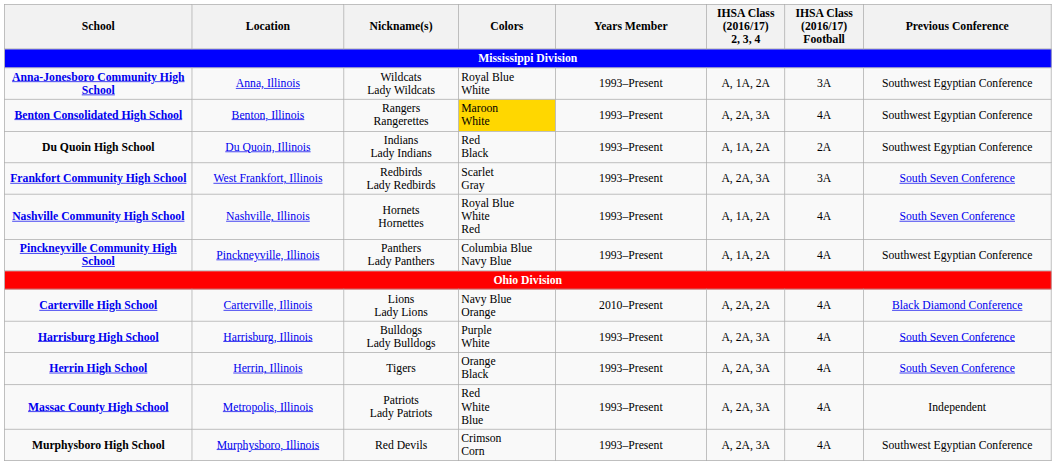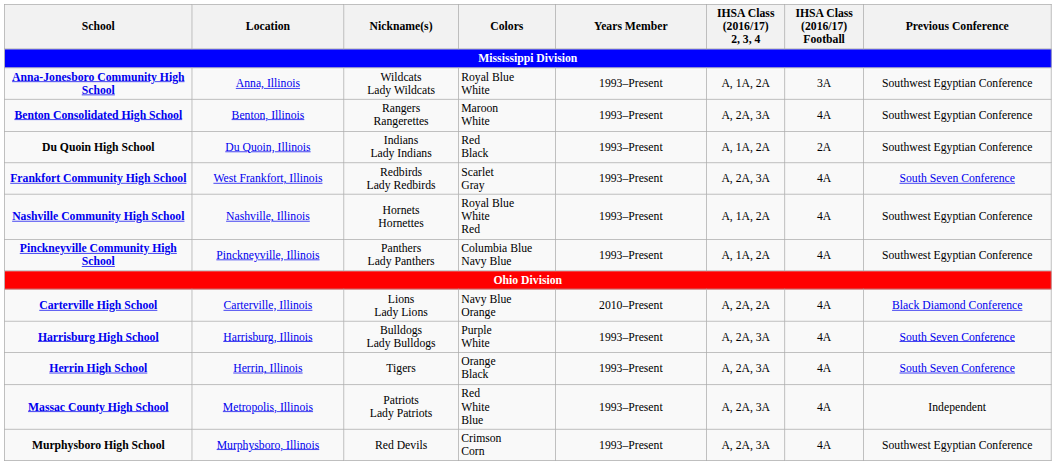 <table class="wikitable" border="1" style="text-align:center;">
 <tr>
 <th width="250"><strong>School</strong></th>
 <th width="200"><strong>Location</strong></th>
 <th width="150"><strong>Nickname(s)</strong></th>
 <th width="125"><strong>Colors</strong></th>
 <th width="200"><strong>Years Member</strong></th>
 <th width="100"><strong>IHSA Class<br>(2016/17)<br>2, 3, 4</strong></th>
 <th width="100"><strong>IHSA Class<br>(2016/17)<br>Football</strong></th>
 <th width="250"><strong>Previous Conference</strong></th>
 </tr>
 <tr style="background: Blue; color: white">
 <td colspan="9"><strong>Mississippi Division</strong></td>
 </tr>
 <tr>
 <td><strong><a href='#'>Anna-Jonesboro Community High School</a></strong></td>
 <td><a href='#'>Anna, Illinois</a></td>
 <td>Wildcats<br>Lady Wildcats</td>
 <td align="left"> Royal Blue<br> White</td>
 <td>1993–Present</td>
 <td>A, 1A, 2A</td>
 <td>3A</td>
 <td>Southwest Egyptian Conference</td>
 </tr>
 <tr>
 <td><strong><a href='#'>Benton Consolidated High School</a></strong></td>
 <td><a href='#'>Benton, Illinois</a></td>
 <td>Rangers<br>Rangerettes</td>
-<td align="left" style="background: gold;"> Maroon<br> White</td>
+<td align="left"> Maroon<br> White</td>
 <td>1993–Present</td>
 <td>A, 2A, 3A</td>
 <td>4A</td>
 <td>Southwest Egyptian Conference</td>
 </tr>
 <tr>
 <td><strong>Du Quoin High School</strong></td>
 <td><a href='#'>Du Quoin, Illinois</a></td>
 <td>Indians<br>Lady Indians</td>
 <td align="left"> Red<br> Black</td>
 <td>1993–Present</td>
 <td>A, 1A, 2A</td>
 <td>2A</td>
 <td>Southwest Egyptian Conference</td>
 </tr>
 <tr>
 <td><strong><a href='#'>Frankfort Community High School</a></strong></td>
 <td><a href='#'>West Frankfort, Illinois</a></td>
 <td>Redbirds<br>Lady Redbirds</td>
 <td align="left"> Scarlet<br> Gray</td>
 <td>1993–Present</td>
 <td>A, 2A, 3A</td>
-<td>3A</td>
+<td>4A</td>
 <td><a href='#'>South Seven Conference</a></td>
 </tr>
 <tr>
 <td><strong><a href='#'>Nashville Community High School</a></strong></td>
 <td><a href='#'>Nashville, Illinois</a></td>
 <td>Hornets<br>Hornettes</td>
 <td align="left"> Royal Blue<br> White<br> Red</td>
 <td>1993–Present</td>
 <td>A, 1A, 2A</td>
 <td>4A</td>
-<td><a href='#'>South Seven Conference</a></td>
+<td>Southwest Egyptian Conference</td>
 </tr>
 <tr>
 <td><strong><a href='#'>Pinckneyville Community High School</a></strong></td>
 <td><a href='#'>Pinckneyville, Illinois</a></td>
 <td>Panthers<br>Lady Panthers</td>
 <td align="left"> Columbia Blue<br> Navy Blue</td>
 <td>1993–Present</td>
 <td>A, 1A, 2A</td>
 <td>4A</td>
 <td>Southwest Egyptian Conference</td>
 </tr>
 <tr style="background: red; color: white">
 <td colspan="9"><strong>Ohio Division</strong></td>
 </tr>
 <tr>
 <td><strong><a href='#'>Carterville High School</a></strong></td>
 <td><a href='#'>Carterville, Illinois</a></td>
 <td>Lions<br>Lady Lions</td>
 <td align="left"> Navy Blue<br> Orange</td>
 <td>2010–Present</td>
 <td>A, 2A, 2A</td>
 <td>4A</td>
 <td><a href='#'>Black Diamond Conference</a></td>
 </tr>
 <tr>
 <td><strong><a href='#'>Harrisburg High School</a></strong></td>
 <td><a href='#'>Harrisburg, Illinois</a></td>
 <td>Bulldogs<br>Lady Bulldogs</td>
 <td align="left"> Purple<br> White</td>
 <td>1993–Present</td>
 <td>A, 2A, 3A</td>
 <td>4A</td>
 <td><a href='#'>South Seven Conference</a></td>
 </tr>
 <tr>
 <td><strong><a href='#'>Herrin High School</a></strong></td>
 <td><a href='#'>Herrin, Illinois</a></td>
 <td>Tigers</td>
 <td align="left"> Orange<br> Black</td>
 <td>1993–Present</td>
 <td>A, 2A, 3A</td>
 <td>4A</td>
 <td><a href='#'>South Seven Conference</a></td>
 </tr>
 <tr>
 <td><strong><a href='#'>Massac County High School</a></strong></td>
 <td><a href='#'>Metropolis, Illinois</a></td>
 <td>Patriots<br>Lady Patriots</td>
 <td align="left"> Red<br> White<br> Blue</td>
 <td>1993–Present</td>
 <td>A, 2A, 3A</td>
 <td>4A</td>
 <td>Independent</td>
 </tr>
 <tr>
 <td><strong>Murphysboro High School</strong></td>
 <td><a href='#'>Murphysboro, Illinois</a></td>
 <td>Red Devils</td>
 <td align="left"> Crimson<br> Corn</td>
 <td>1993–Present</td>
 <td>A, 2A, 3A</td>
 <td>4A</td>
 <td>Southwest Egyptian Conference</td>
 </tr>
 </table>
